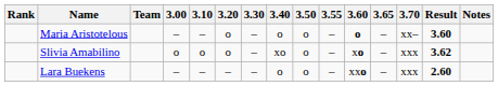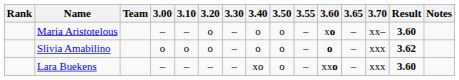 <table class="wikitable sortable" style="text-align:center;font-size:95%">
 <tr>
 <th>Rank</th>
 <th>Name</th>
 <th>Team</th>
 <th>3.00</th>
 <th>3.10</th>
 <th>3.20</th>
 <th>3.30</th>
 <th>3.40</th>
 <th>3.50</th>
 <th>3.55</th>
 <th>3.60</th>
 <th>3.65</th>
 <th>3.70</th>
 <th>Result</th>
 <th>Notes</th>
 </tr>
 <tr>
 <td></td>
 <td align="left"><a href='#'>Maria Aristotelous</a></td>
 <td align=left></td>
 <td>–</td>
 <td>–</td>
 <td>o</td>
 <td>–</td>
 <td>o</td>
 <td>o</td>
 <td>–</td>
-<td><strong>o</strong></td>
+<td>x<strong>o</strong></td>
 <td>–</td>
 <td>xx–</td>
 <td><strong>3.60</strong></td>
 <td></td>
 </tr>
 <tr>
 <td></td>
 <td align="left"><a href='#'>Slivia Amabilino</a></td>
 <td align=left></td>
 <td>o</td>
 <td>o</td>
 <td>o</td>
 <td>–</td>
-<td>xo</td>
+<td>o</td>
 <td>o</td>
 <td>–</td>
-<td>x<strong>o</strong></td>
+<td><strong>o</strong></td>
 <td>–</td>
 <td>xxx</td>
 <td><strong>3.62</strong></td>
 <td></td>
 </tr>
 <tr>
 <td></td>
 <td align="left"><a href='#'>Lara Buekens</a></td>
 <td align=left></td>
 <td>–</td>
 <td>–</td>
 <td>–</td>
 <td>–</td>
-<td>o</td>
+<td>xo</td>
 <td>o</td>
 <td>–</td>
 <td>xx<strong>o</strong></td>
 <td>–</td>
 <td>xxx</td>
-<td><strong>2.60</strong></td>
+<td><strong>3.60</strong></td>
 <td></td>
 </tr>
 </table>
